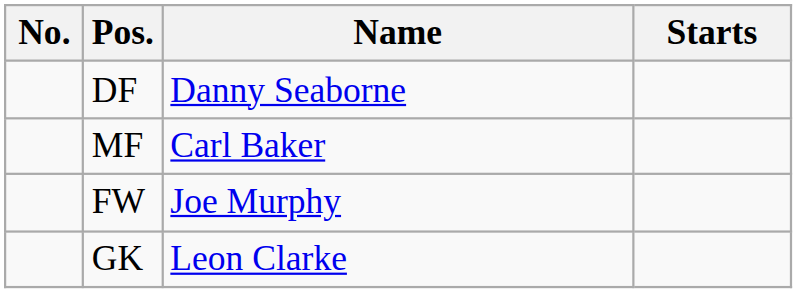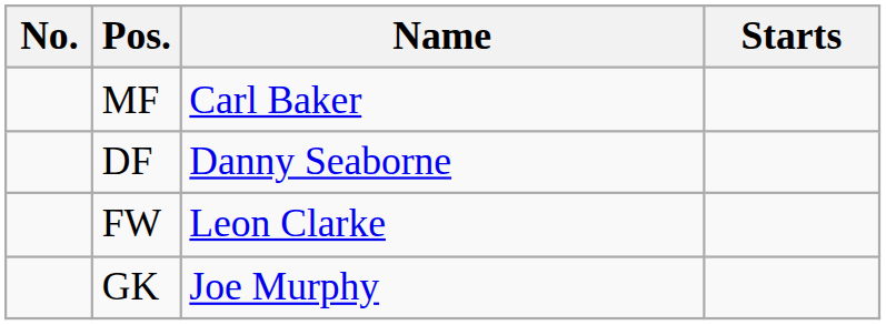 <table class="wikitable">
 <tr>
 <th style="width:10%;">No.</th>
 <th style="width:10%;">Pos.</th>
 <th style="width:60%;">Name</th>
 <th style="width:20%;">Starts</th>
 </tr>
 <tr>
 <td></td>
+<td>MF</td>
+<td> <a href='#'>Carl Baker</a></td>
+<td></td>
+</tr>
+<tr>
+<td></td>
 <td>DF</td>
 <td> <a href='#'>Danny Seaborne</a></td>
 <td></td>
 </tr>
 <tr>
 <td></td>
-<td>MF</td>
-<td> <a href='#'>Carl Baker</a></td>
-<td></td>
-</tr>
-<tr>
-<td></td>
 <td>FW</td>
-<td> <a href='#'>Joe Murphy</a></td>
+<td> <a href='#'>Leon Clarke</a></td>
 <td></td>
 </tr>
 <tr>
 <td></td>
 <td>GK</td>
-<td> <a href='#'>Leon Clarke</a></td>
+<td> <a href='#'>Joe Murphy</a></td>
 <td></td>
 </tr>
 </table>
